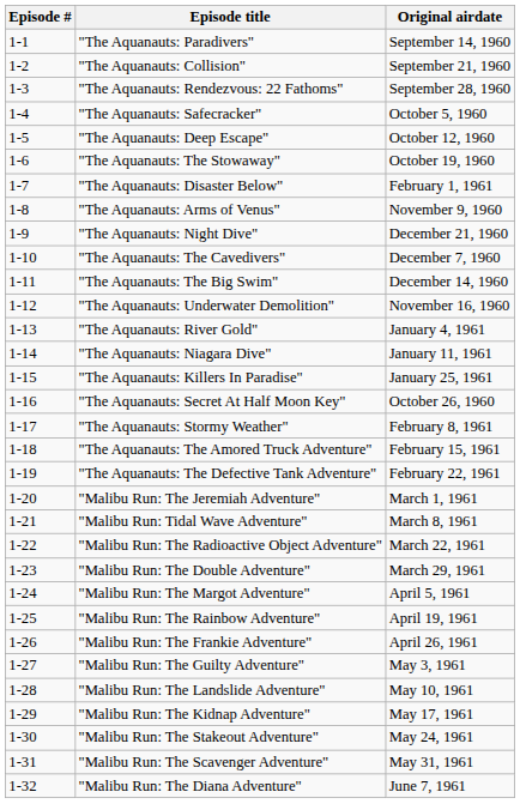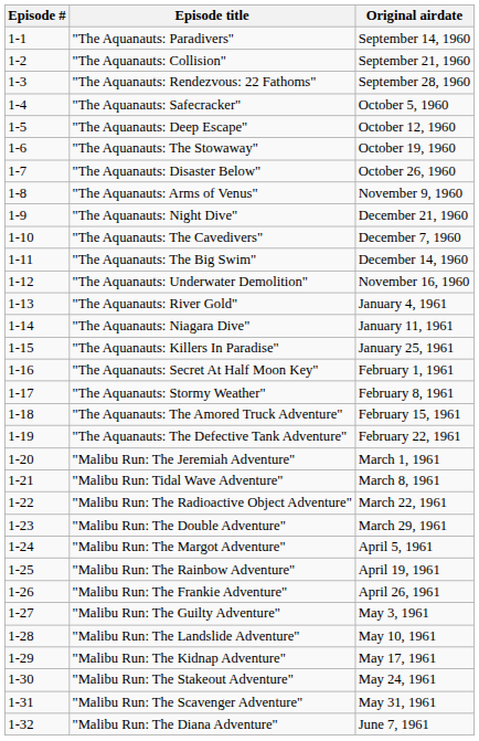 <table class="wikitable">
 <tr>
 <th>Episode #</th>
 <th>Episode title</th>
 <th>Original airdate</th>
 </tr>
 <tr>
 <td>1-1</td>
 <td>"The Aquanauts: Paradivers"</td>
 <td>September 14, 1960</td>
 </tr>
 <tr>
 <td>1-2</td>
 <td>"The Aquanauts: Collision"</td>
 <td>September 21, 1960</td>
 </tr>
 <tr>
 <td>1-3</td>
 <td>"The Aquanauts: Rendezvous: 22 Fathoms"</td>
 <td>September 28, 1960</td>
 </tr>
 <tr>
 <td>1-4</td>
 <td>"The Aquanauts: Safecracker"</td>
 <td>October 5, 1960</td>
 </tr>
 <tr>
 <td>1-5</td>
 <td>"The Aquanauts: Deep Escape"</td>
 <td>October 12, 1960</td>
 </tr>
 <tr>
 <td>1-6</td>
 <td>"The Aquanauts: The Stowaway"</td>
 <td>October 19, 1960</td>
 </tr>
 <tr>
 <td>1-7</td>
 <td>"The Aquanauts: Disaster Below"</td>
-<td>February 1, 1961</td>
+<td>October 26, 1960</td>
 </tr>
 <tr>
 <td>1-8</td>
 <td>"The Aquanauts: Arms of Venus"</td>
 <td>November 9, 1960</td>
 </tr>
 <tr>
 <td>1-9</td>
 <td>"The Aquanauts: Night Dive"</td>
 <td>December 21, 1960</td>
 </tr>
 <tr>
 <td>1-10</td>
 <td>"The Aquanauts: The Cavedivers"</td>
 <td>December 7, 1960</td>
 </tr>
 <tr>
 <td>1-11</td>
 <td>"The Aquanauts: The Big Swim"</td>
 <td>December 14, 1960</td>
 </tr>
 <tr>
 <td>1-12</td>
 <td>"The Aquanauts: Underwater Demolition"</td>
 <td>November 16, 1960</td>
 </tr>
 <tr>
 <td>1-13</td>
 <td>"The Aquanauts: River Gold"</td>
 <td>January 4, 1961</td>
 </tr>
 <tr>
 <td>1-14</td>
 <td>"The Aquanauts: Niagara Dive"</td>
 <td>January 11, 1961</td>
 </tr>
 <tr>
 <td>1-15</td>
 <td>"The Aquanauts: Killers In Paradise"</td>
 <td>January 25, 1961</td>
 </tr>
 <tr>
 <td>1-16</td>
 <td>"The Aquanauts: Secret At Half Moon Key"</td>
-<td>October 26, 1960</td>
+<td>February 1, 1961</td>
 </tr>
 <tr>
 <td>1-17</td>
 <td>"The Aquanauts: Stormy Weather"</td>
 <td>February 8, 1961</td>
 </tr>
 <tr>
 <td>1-18</td>
 <td>"The Aquanauts: The Amored Truck Adventure"</td>
 <td>February 15, 1961</td>
 </tr>
 <tr>
 <td>1-19</td>
 <td>"The Aquanauts: The Defective Tank Adventure"</td>
 <td>February 22, 1961</td>
 </tr>
 <tr>
 <td>1-20</td>
 <td>"Malibu Run: The Jeremiah Adventure"</td>
 <td>March 1, 1961</td>
 </tr>
 <tr>
 <td>1-21</td>
 <td>"Malibu Run: Tidal Wave Adventure"</td>
 <td>March 8, 1961</td>
 </tr>
 <tr>
 <td>1-22</td>
 <td>"Malibu Run: The Radioactive Object Adventure"</td>
 <td>March 22, 1961</td>
 </tr>
 <tr>
 <td>1-23</td>
 <td>"Malibu Run: The Double Adventure"</td>
 <td>March 29, 1961</td>
 </tr>
 <tr>
 <td>1-24</td>
 <td>"Malibu Run: The Margot Adventure"</td>
 <td>April 5, 1961</td>
 </tr>
 <tr>
 <td>1-25</td>
 <td>"Malibu Run: The Rainbow Adventure"</td>
 <td>April 19, 1961</td>
 </tr>
 <tr>
 <td>1-26</td>
 <td>"Malibu Run: The Frankie Adventure"</td>
 <td>April 26, 1961</td>
 </tr>
 <tr>
 <td>1-27</td>
 <td>"Malibu Run: The Guilty Adventure"</td>
 <td>May 3, 1961</td>
 </tr>
 <tr>
 <td>1-28</td>
 <td>"Malibu Run: The Landslide Adventure"</td>
 <td>May 10, 1961</td>
 </tr>
 <tr>
 <td>1-29</td>
 <td>"Malibu Run: The Kidnap Adventure"</td>
 <td>May 17, 1961</td>
 </tr>
 <tr>
 <td>1-30</td>
 <td>"Malibu Run: The Stakeout Adventure"</td>
 <td>May 24, 1961</td>
 </tr>
 <tr>
 <td>1-31</td>
 <td>"Malibu Run: The Scavenger Adventure"</td>
 <td>May 31, 1961</td>
 </tr>
 <tr>
 <td>1-32</td>
 <td>"Malibu Run: The Diana Adventure"</td>
 <td>June 7, 1961</td>
 </tr>
 </table>
